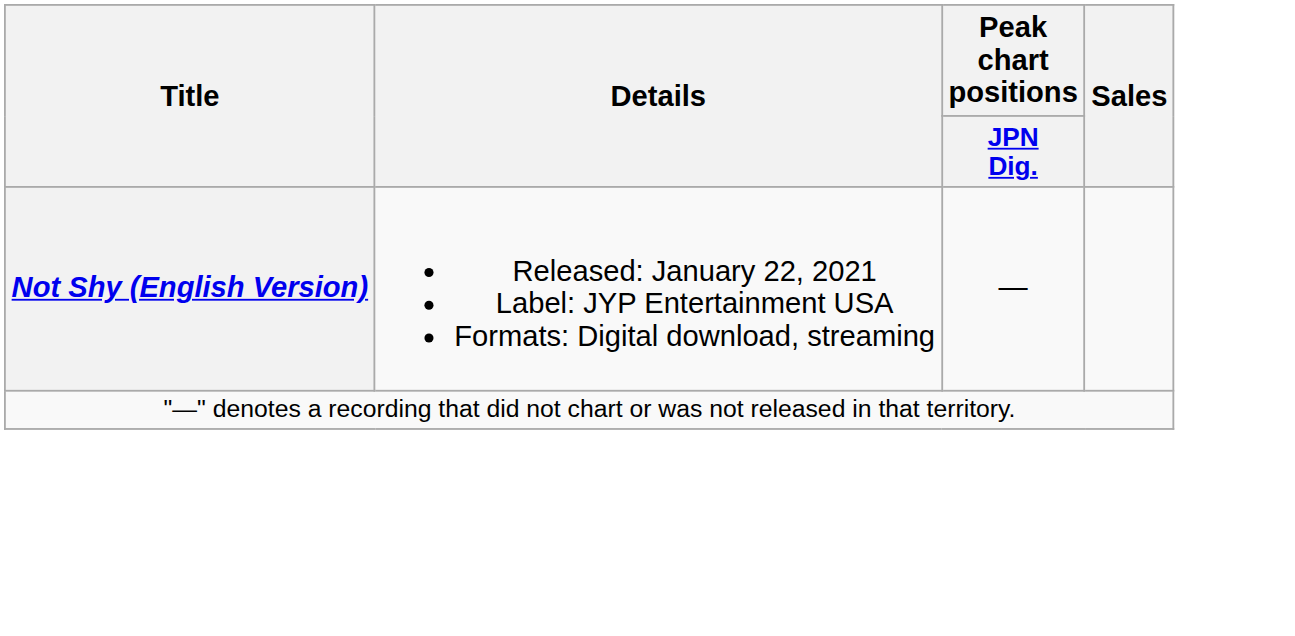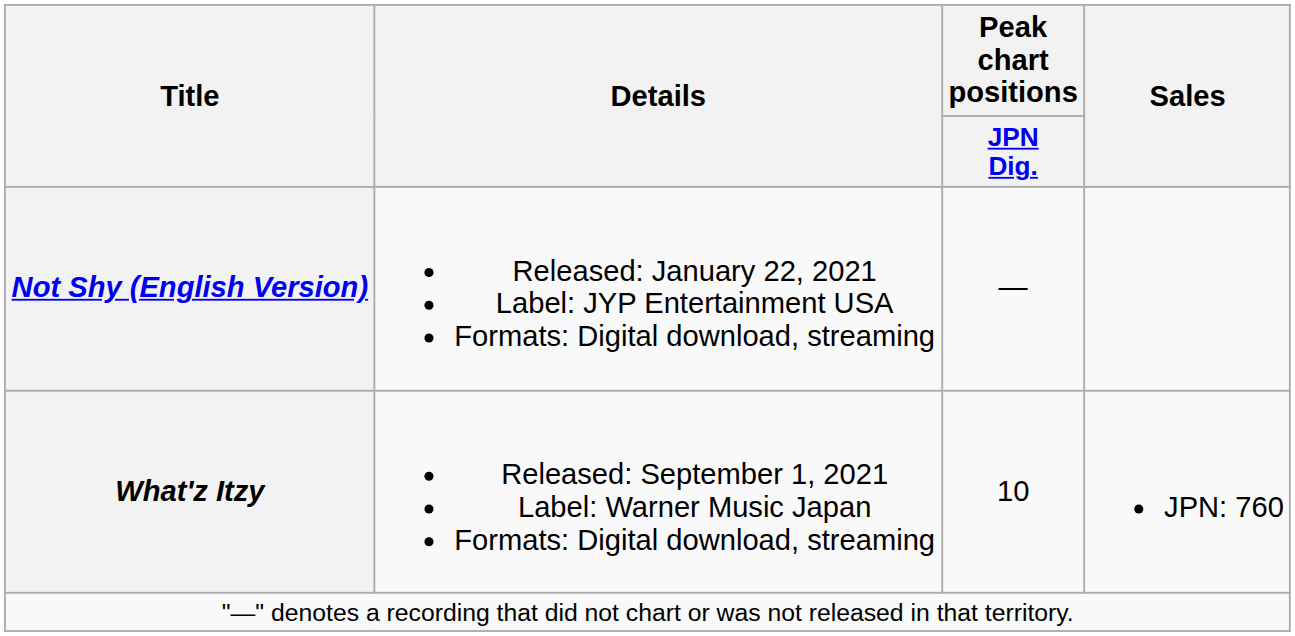 <table class="wikitable plainrowheaders" style="text-align:center">
 <tr>
 <th scope="col" rowspan="2">Title</th>
 <th scope="col" rowspan="2">Details</th>
 <th scope="col" colspan="1">Peak chart positions</th>
 <th scope="col" rowspan="2">Sales</th>
 </tr>
 <tr>
 <th scope="col" style="width:2.7em;font-size:90%"><a href='#'>JPN<br>Dig.</a><br></th>
 </tr>
 <tr>
 <th scope="row"><em><a href='#'>Not Shy (English Version)</a></em></th>
 <td><br><ul><li>Released: January 22, 2021  </li><li>Label: JYP Entertainment USA</li><li>Formats: Digital download, streaming</li></ul></td>
 <td>—</td>
 <td></td>
 </tr>
 <tr>
+<th scope="row"><em>What'z Itzy</em></th>
+<td><br><ul><li>Released: September 1, 2021 </li><li>Label: Warner Music Japan</li><li>Formats: Digital download, streaming</li></ul></td>
+<td>10</td>
+<td><br><ul><li>JPN: 760 </li></ul></td>
+</tr>
+<tr>
 <td colspan="4" style="font-size:85%">"—" denotes a recording that did not chart or was not released in that territory.</td>
 </tr>
 </table>
